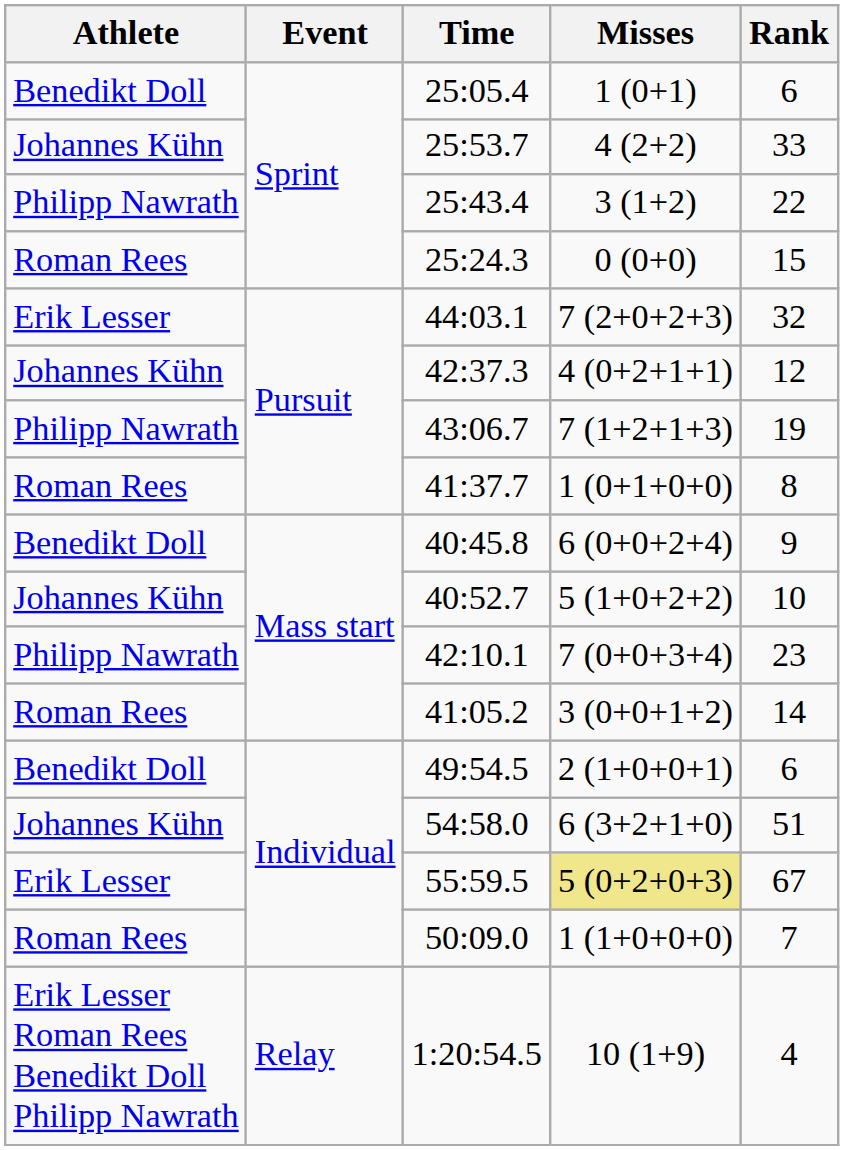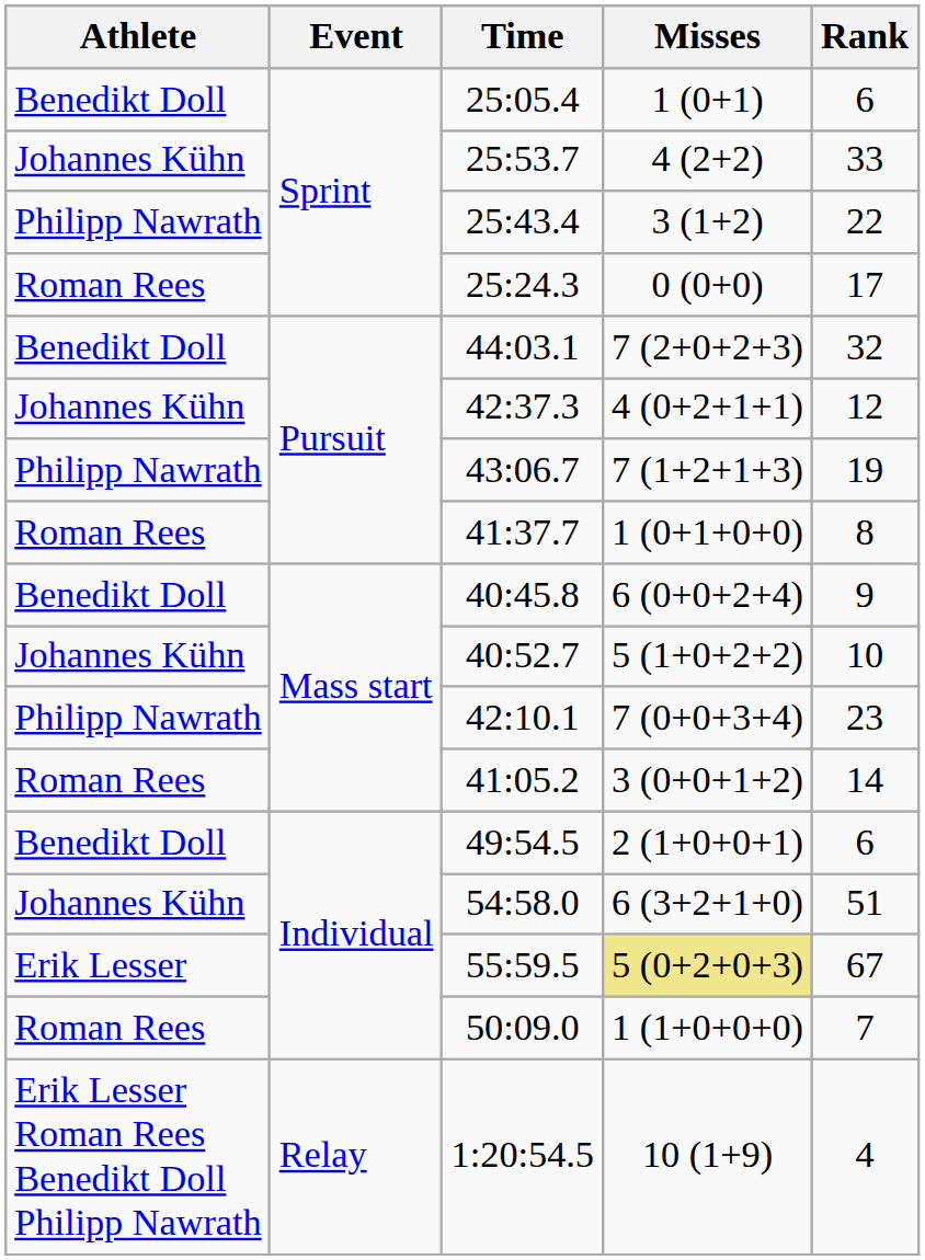 <table class="wikitable" style="font-size:90%; text-align:center">
 <tr>
 <th>Athlete</th>
 <th>Event</th>
 <th>Time</th>
 <th>Misses</th>
 <th>Rank</th>
 </tr>
 <tr>
 <td style="text-align:left;"><a href='#'>Benedikt Doll</a></td>
 <td style="text-align:left;" rowspan=4><a href='#'>Sprint</a></td>
 <td>25:05.4</td>
 <td>1 (0+1)</td>
 <td>6</td>
 </tr>
 <tr>
 <td style="text-align:left;"><a href='#'>Johannes Kühn</a></td>
 <td>25:53.7</td>
 <td>4 (2+2)</td>
 <td>33</td>
 </tr>
 <tr>
 <td style="text-align:left;"><a href='#'>Philipp Nawrath</a></td>
 <td>25:43.4</td>
 <td>3 (1+2)</td>
 <td>22</td>
 </tr>
 <tr>
 <td style="text-align:left;"><a href='#'>Roman Rees</a></td>
 <td>25:24.3</td>
 <td>0 (0+0)</td>
-<td>15</td>
+<td>17</td>
 </tr>
 <tr>
-<td style="text-align:left;"><a href='#'>Erik Lesser</a></td>
+<td style="text-align:left;"><a href='#'>Benedikt Doll</a></td>
 <td style="text-align:left;" rowspan=4><a href='#'>Pursuit</a></td>
 <td>44:03.1</td>
 <td>7 (2+0+2+3)</td>
 <td>32</td>
 </tr>
 <tr>
 <td style="text-align:left;"><a href='#'>Johannes Kühn</a></td>
 <td>42:37.3</td>
 <td>4 (0+2+1+1)</td>
 <td>12</td>
 </tr>
 <tr>
 <td style="text-align:left;"><a href='#'>Philipp Nawrath</a></td>
 <td>43:06.7</td>
 <td>7 (1+2+1+3)</td>
 <td>19</td>
 </tr>
 <tr>
 <td style="text-align:left;"><a href='#'>Roman Rees</a></td>
 <td>41:37.7</td>
 <td>1 (0+1+0+0)</td>
 <td>8</td>
 </tr>
 <tr>
 <td style="text-align:left;"><a href='#'>Benedikt Doll</a></td>
 <td style="text-align:left;" rowspan=4><a href='#'>Mass start</a></td>
 <td>40:45.8</td>
 <td>6 (0+0+2+4)</td>
 <td>9</td>
 </tr>
 <tr>
 <td style="text-align:left;"><a href='#'>Johannes Kühn</a></td>
 <td>40:52.7</td>
 <td>5 (1+0+2+2)</td>
 <td>10</td>
 </tr>
 <tr>
 <td style="text-align:left;"><a href='#'>Philipp Nawrath</a></td>
 <td>42:10.1</td>
 <td>7 (0+0+3+4)</td>
 <td>23</td>
 </tr>
 <tr>
 <td style="text-align:left;"><a href='#'>Roman Rees</a></td>
 <td>41:05.2</td>
 <td>3 (0+0+1+2)</td>
 <td>14</td>
 </tr>
 <tr>
 <td style="text-align:left;"><a href='#'>Benedikt Doll</a></td>
 <td style="text-align:left;" rowspan=4><a href='#'>Individual</a></td>
 <td>49:54.5</td>
 <td>2 (1+0+0+1)</td>
 <td>6</td>
 </tr>
 <tr>
 <td style="text-align:left;"><a href='#'>Johannes Kühn</a></td>
 <td>54:58.0</td>
 <td>6 (3+2+1+0)</td>
 <td>51</td>
 </tr>
 <tr>
 <td style="text-align:left;"><a href='#'>Erik Lesser</a></td>
 <td>55:59.5</td>
 <td style="background: khaki;">5 (0+2+0+3)</td>
 <td>67</td>
 </tr>
 <tr>
 <td style="text-align:left;"><a href='#'>Roman Rees</a></td>
 <td>50:09.0</td>
 <td>1 (1+0+0+0)</td>
 <td>7</td>
 </tr>
 <tr>
 <td style="text-align:left;"><a href='#'>Erik Lesser</a><br><a href='#'>Roman Rees</a><br><a href='#'>Benedikt Doll</a><br><a href='#'>Philipp Nawrath</a></td>
 <td style="text-align:left;"><a href='#'>Relay</a></td>
 <td>1:20:54.5</td>
 <td>10 (1+9)</td>
 <td>4</td>
 </tr>
 </table>
